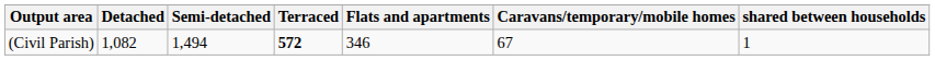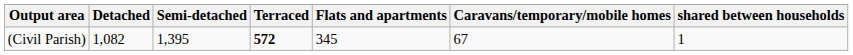 <table class="wikitable">
 <tr>
 </tr>
 <tr>
 <th>Output area</th>
 <th>Detached</th>
 <th>Semi-detached</th>
 <th>Terraced</th>
 <th>Flats and apartments</th>
 <th>Caravans/temporary/mobile homes</th>
 <th>shared between households</th>
 </tr>
 <tr>
 <td>(Civil Parish)</td>
 <td>1,082</td>
-<td>1,494</td>
+<td>1,395</td>
 <td><strong>572</strong></td>
-<td>346</td>
+<td>345</td>
 <td>67</td>
 <td>1</td>
 </tr>
 </table>
